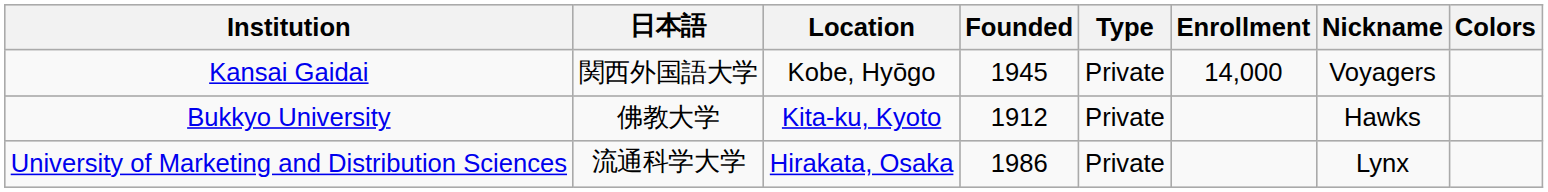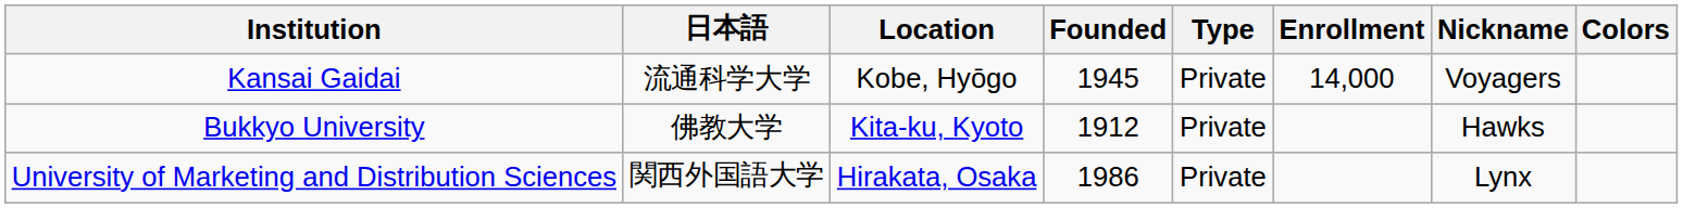 <table class="wikitable sortable" style="text-align: center;">
 <tr>
 <th>Institution</th>
 <th>日本語</th>
 <th>Location</th>
 <th>Founded</th>
 <th>Type</th>
 <th>Enrollment</th>
 <th>Nickname</th>
 <th>Colors</th>
 </tr>
 <tr>
 <td><a href='#'>Kansai Gaidai</a></td>
-<td>関西外国語大学</td>
+<td>流通科学大学</td>
 <td>Kobe, Hyōgo</td>
 <td>1945</td>
 <td>Private</td>
 <td>14,000</td>
 <td>Voyagers</td>
 <td></td>
 </tr>
 <tr>
 <td><a href='#'>Bukkyo University</a></td>
 <td>佛教大学</td>
 <td><a href='#'>Kita-ku, Kyoto</a></td>
 <td>1912</td>
 <td>Private</td>
 <td></td>
 <td>Hawks</td>
 <td></td>
 </tr>
 <tr>
 <td><a href='#'>University of Marketing and Distribution Sciences</a></td>
-<td>流通科学大学</td>
+<td>関西外国語大学</td>
 <td><a href='#'>Hirakata, Osaka</a></td>
 <td>1986</td>
 <td>Private</td>
 <td></td>
 <td>Lynx</td>
 <td></td>
 </tr>
 </table>
